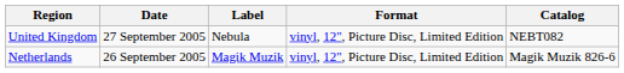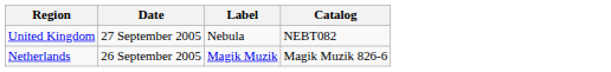 <table class="wikitable">
 <tr>
 <th>Region</th>
 <th>Date</th>
 <th>Label</th>
-<th>Format</th>
 <th>Catalog</th>
 </tr>
 <tr>
 <td><a href='#'>United Kingdom</a></td>
 <td>27 September 2005</td>
 <td>Nebula</td>
-<td><a href='#'>vinyl</a>, <a href='#'>12"</a>, Picture Disc, Limited Edition</td>
 <td>NEBT082</td>
 </tr>
 <tr>
 <td><a href='#'>Netherlands</a></td>
 <td>26 September 2005</td>
 <td><a href='#'>Magik Muzik</a></td>
-<td><a href='#'>vinyl</a>, <a href='#'>12"</a>, Picture Disc, Limited Edition</td>
 <td>Magik Muzik 826-6</td>
 </tr>
 </table>
